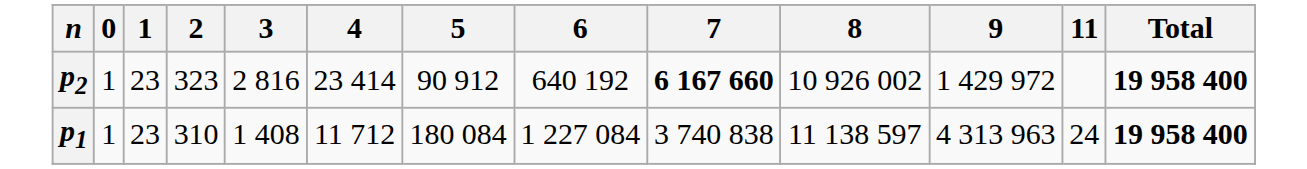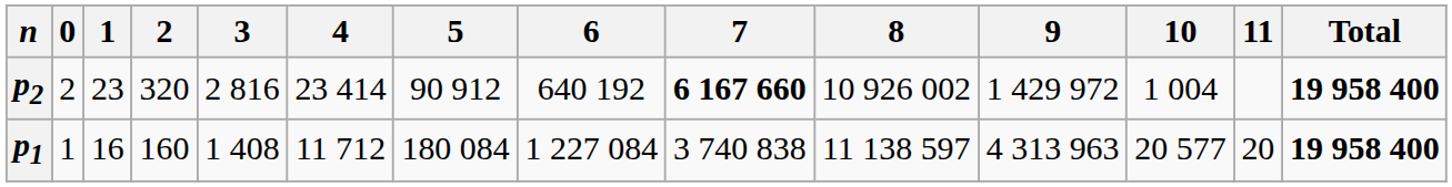 <table class="wikitable" style="margin:1em auto; text-align:center;">
 <tr>
 <th><em>n</em></th>
 <th>0</th>
 <th>1</th>
 <th>2</th>
 <th>3</th>
 <th>4</th>
 <th>5</th>
 <th>6</th>
 <th>7</th>
 <th>8</th>
 <th>9</th>
+<th>10</th>
 <th>11</th>
 <th><strong>Total</strong></th>
 </tr>
 <tr>
 <th><em>p<sub>2</sub></em></th>
-<td>1</td>
+<td>2</td>
 <td>23</td>
-<td>323</td>
+<td>320</td>
 <td>2 816</td>
 <td>23 414</td>
 <td>90 912</td>
 <td>640 192</td>
 <td><strong>6 167 660</strong></td>
 <td>10 926 002</td>
 <td>1 429 972</td>
+<td>1 004</td>
 <td></td>
 <td><strong>19 958 400</strong></td>
 </tr>
 <tr>
 <th><em>p<sub>1</sub></em></th>
 <td>1</td>
-<td>23</td>
-<td>310</td>
+<td>16</td>
+<td>160</td>
 <td>1 408</td>
 <td>11 712</td>
 <td>180 084</td>
 <td>1 227 084</td>
 <td>3 740 838</td>
 <td>11 138 597</td>
 <td>4 313 963</td>
-<td>24</td>
+<td>20 577</td>
+<td>20</td>
 <td><strong>19 958 400</strong></td>
 </tr>
 </table>
